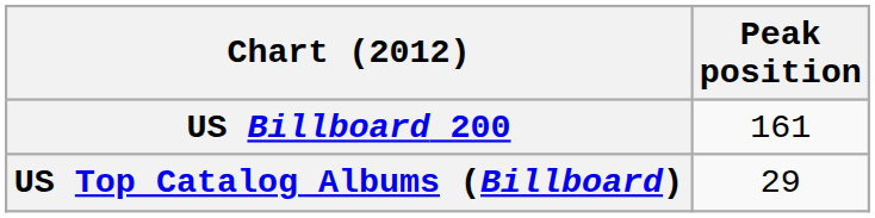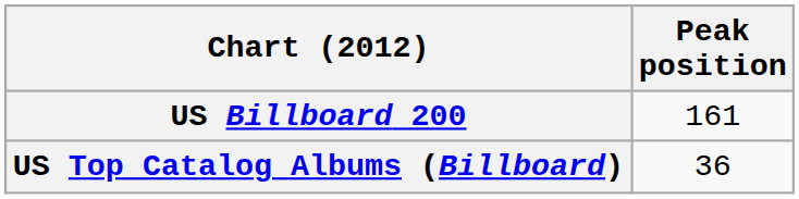 <table class="wikitable sortable plainrowheaders" style="text-align:center">
 <tr>
 <th scope="col">Chart (2012)</th>
 <th scope="col">Peak<br>position</th>
 </tr>
 <tr>
 <th scope="row">US <a href='#'><em>Billboard</em> 200</a></th>
 <td>161</td>
 </tr>
 <tr>
 <th scope="row">US <a href='#'>Top Catalog Albums</a> (<em><a href='#'>Billboard</a></em>)</th>
-<td>29</td>
+<td>36</td>
 </tr>
 </table>
